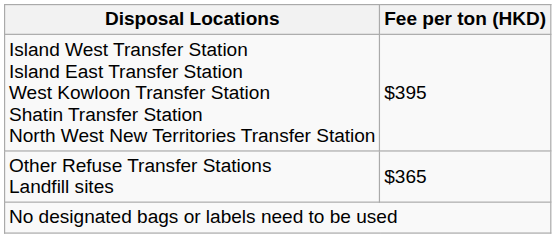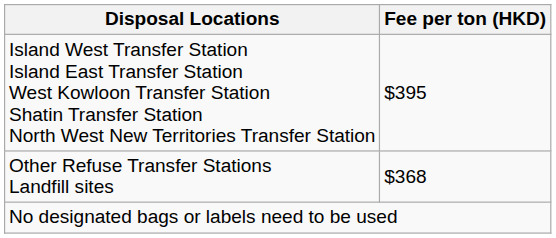 <table class="wikitable">
 <tr>
 <th>Disposal Locations</th>
 <th>Fee per ton (HKD)</th>
 </tr>
 <tr>
 <td>Island West Transfer Station<br>Island East Transfer Station<br>West Kowloon Transfer Station<br>Shatin Transfer Station<br>North West New Territories Transfer Station</td>
 <td>$395</td>
 </tr>
 <tr>
 <td>Other Refuse Transfer Stations<br>Landfill sites</td>
-<td>$365</td>
+<td>$368</td>
 </tr>
 <tr>
 <td colspan="2">No designated bags or labels need to be used</td>
 </tr>
 </table>
